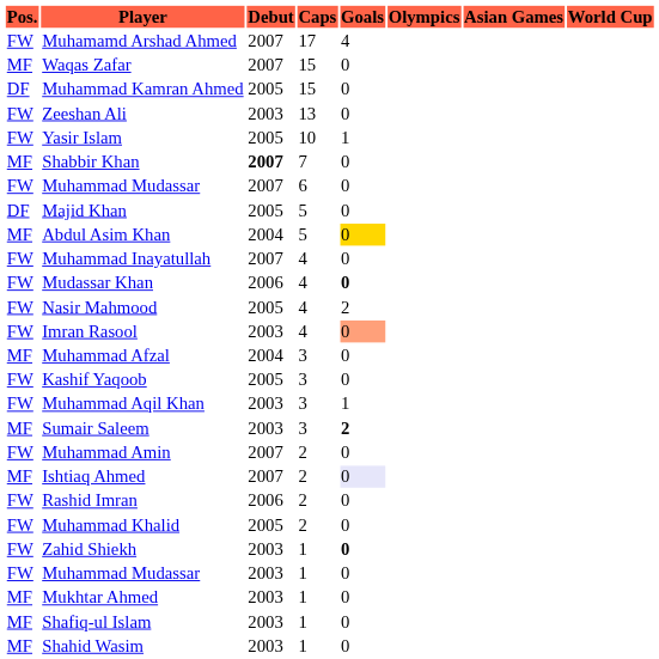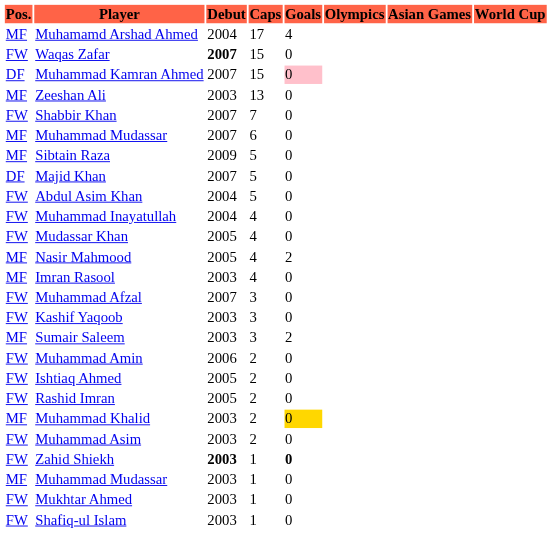 <table class="sortable mw-collapsible mw-collapsed toccolours">
 <tr>
 <th style="background:#FF6347;">Pos.</th>
 <th style="background:#FF6347;">Player</th>
 <th style="background:#FF6347;">Debut</th>
 <th style="background:#FF6347;">Caps</th>
 <th style="background:#FF6347;">Goals</th>
 <th style="background:#FF6347;">Olympics</th>
 <th style="background:#FF6347;">Asian Games</th>
 <th style="background:#FF6347;">World Cup</th>
 </tr>
 <tr>
-<td><a href='#'>FW</a></td>
+<td><a href='#'>MF</a></td>
 <td><a href='#'>Muhamamd Arshad Ahmed</a></td>
-<td>2007</td>
+<td>2004</td>
 <td>17</td>
 <td>4</td>
 <td></td>
 <td></td>
 <td></td>
 </tr>
 <tr>
-<td><a href='#'>MF</a></td>
+<td><a href='#'>FW</a></td>
 <td><a href='#'>Waqas Zafar</a></td>
-<td>2007</td>
+<td><strong>2007</strong></td>
 <td>15</td>
 <td>0</td>
 <td></td>
 <td></td>
 <td></td>
 </tr>
 <tr>
 <td><a href='#'>DF</a></td>
 <td><a href='#'>Muhammad Kamran Ahmed</a></td>
-<td>2005</td>
+<td>2007</td>
 <td>15</td>
-<td>0</td>
+<td style="background: pink;">0</td>
 <td></td>
 <td></td>
 <td></td>
 </tr>
 <tr>
-<td><a href='#'>FW</a></td>
+<td><a href='#'>MF</a></td>
 <td><a href='#'>Zeeshan Ali</a></td>
 <td>2003</td>
 <td>13</td>
 <td>0</td>
 <td></td>
 <td></td>
 <td></td>
 </tr>
 <tr>
 <td><a href='#'>FW</a></td>
-<td><a href='#'>Yasir Islam</a></td>
-<td>2005</td>
-<td>10</td>
-<td>1</td>
-<td></td>
-<td></td>
-<td></td>
-</tr>
-<tr>
-<td><a href='#'>MF</a></td>
 <td><a href='#'>Shabbir Khan</a></td>
-<td><strong>2007</strong></td>
+<td>2007</td>
 <td>7</td>
 <td>0</td>
 <td></td>
 <td></td>
 <td></td>
 </tr>
 <tr>
-<td><a href='#'>FW</a></td>
+<td><a href='#'>MF</a></td>
 <td><a href='#'>Muhammad Mudassar</a></td>
 <td>2007</td>
 <td>6</td>
 <td>0</td>
 <td></td>
 <td></td>
 <td></td>
 </tr>
 <tr>
-<td><a href='#'>DF</a></td>
-<td><a href='#'>Majid Khan</a></td>
-<td>2005</td>
+<td><a href='#'>MF</a></td>
+<td><a href='#'>Sibtain Raza</a></td>
+<td>2009</td>
 <td>5</td>
 <td>0</td>
 <td></td>
 <td></td>
 <td></td>
 </tr>
 <tr>
-<td><a href='#'>MF</a></td>
+<td><a href='#'>DF</a></td>
+<td><a href='#'>Majid Khan</a></td>
+<td>2007</td>
+<td>5</td>
+<td>0</td>
+<td></td>
+<td></td>
+<td></td>
+</tr>
+<tr>
+<td><a href='#'>FW</a></td>
 <td><a href='#'>Abdul Asim Khan</a></td>
 <td>2004</td>
 <td>5</td>
-<td style="background: gold;">0</td>
+<td>0</td>
 <td></td>
 <td></td>
 <td></td>
 </tr>
 <tr>
 <td><a href='#'>FW</a></td>
 <td><a href='#'>Muhammad Inayatullah</a></td>
-<td>2007</td>
+<td>2004</td>
 <td>4</td>
 <td>0</td>
 <td></td>
 <td></td>
 <td></td>
 </tr>
 <tr>
 <td><a href='#'>FW</a></td>
 <td><a href='#'>Mudassar Khan</a></td>
-<td>2006</td>
+<td>2005</td>
 <td>4</td>
-<td><strong>0</strong></td>
+<td>0</td>
 <td></td>
 <td></td>
 <td></td>
 </tr>
 <tr>
-<td><a href='#'>FW</a></td>
+<td><a href='#'>MF</a></td>
 <td><a href='#'>Nasir Mahmood</a></td>
 <td>2005</td>
 <td>4</td>
 <td>2</td>
 <td></td>
 <td></td>
 <td></td>
 </tr>
 <tr>
-<td><a href='#'>FW</a></td>
+<td><a href='#'>MF</a></td>
 <td><a href='#'>Imran Rasool</a></td>
 <td>2003</td>
 <td>4</td>
-<td style="background: lightsalmon;">0</td>
+<td>0</td>
 <td></td>
 <td></td>
 <td></td>
 </tr>
 <tr>
-<td><a href='#'>MF</a></td>
+<td><a href='#'>FW</a></td>
 <td><a href='#'>Muhammad Afzal</a></td>
-<td>2004</td>
+<td>2007</td>
 <td>3</td>
 <td>0</td>
 <td></td>
 <td></td>
 <td></td>
 </tr>
 <tr>
 <td><a href='#'>FW</a></td>
 <td><a href='#'>Kashif Yaqoob</a></td>
-<td>2005</td>
+<td>2003</td>
 <td>3</td>
 <td>0</td>
-<td></td>
-<td></td>
-<td></td>
-</tr>
-<tr>
-<td><a href='#'>FW</a></td>
-<td><a href='#'>Muhammad Aqil Khan</a></td>
-<td>2003</td>
-<td>3</td>
-<td>1</td>
 <td></td>
 <td></td>
 <td></td>
 </tr>
 <tr>
 <td><a href='#'>MF</a></td>
 <td><a href='#'>Sumair Saleem</a></td>
 <td>2003</td>
 <td>3</td>
-<td><strong>2</strong></td>
+<td>2</td>
 <td></td>
 <td></td>
 <td></td>
 </tr>
 <tr>
 <td><a href='#'>FW</a></td>
 <td><a href='#'>Muhammad Amin</a></td>
-<td>2007</td>
-<td>2</td>
-<td>0</td>
-<td></td>
-<td></td>
-<td></td>
-</tr>
-<tr>
-<td><a href='#'>MF</a></td>
-<td><a href='#'>Ishtiaq Ahmed</a></td>
-<td>2007</td>
-<td>2</td>
-<td style="background: lavender;">0</td>
-<td></td>
-<td></td>
-<td></td>
-</tr>
-<tr>
-<td><a href='#'>FW</a></td>
-<td><a href='#'>Rashid Imran</a></td>
 <td>2006</td>
 <td>2</td>
 <td>0</td>
 <td></td>
 <td></td>
 <td></td>
 </tr>
 <tr>
 <td><a href='#'>FW</a></td>
-<td><a href='#'>Muhammad Khalid</a></td>
+<td><a href='#'>Ishtiaq Ahmed</a></td>
 <td>2005</td>
 <td>2</td>
 <td>0</td>
 <td></td>
 <td></td>
 <td></td>
 </tr>
 <tr>
 <td><a href='#'>FW</a></td>
+<td><a href='#'>Rashid Imran</a></td>
+<td>2005</td>
+<td>2</td>
+<td>0</td>
+<td></td>
+<td></td>
+<td></td>
+</tr>
+<tr>
+<td><a href='#'>MF</a></td>
+<td><a href='#'>Muhammad Khalid</a></td>
+<td>2003</td>
+<td>2</td>
+<td style="background: gold;">0</td>
+<td></td>
+<td></td>
+<td></td>
+</tr>
+<tr>
+<td><a href='#'>FW</a></td>
+<td><a href='#'>Muhammad Asim</a></td>
+<td>2003</td>
+<td>2</td>
+<td>0</td>
+<td></td>
+<td></td>
+<td></td>
+</tr>
+<tr>
+<td><a href='#'>FW</a></td>
 <td><a href='#'>Zahid Shiekh</a></td>
-<td>2003</td>
+<td><strong>2003</strong></td>
 <td>1</td>
 <td><strong>0</strong></td>
 <td></td>
 <td></td>
 <td></td>
 </tr>
 <tr>
-<td><a href='#'>FW</a></td>
+<td><a href='#'>MF</a></td>
 <td><a href='#'>Muhammad Mudassar</a></td>
 <td>2003</td>
 <td>1</td>
 <td>0</td>
 <td></td>
 <td></td>
 <td></td>
 </tr>
 <tr>
-<td><a href='#'>MF</a></td>
+<td><a href='#'>FW</a></td>
 <td><a href='#'>Mukhtar Ahmed</a></td>
 <td>2003</td>
 <td>1</td>
 <td>0</td>
 <td></td>
 <td></td>
 <td></td>
 </tr>
 <tr>
-<td><a href='#'>MF</a></td>
+<td><a href='#'>FW</a></td>
 <td><a href='#'>Shafiq-ul Islam</a></td>
 <td>2003</td>
 <td>1</td>
 <td>0</td>
 <td></td>
 <td></td>
 <td></td>
 </tr>
-<tr>
-<td><a href='#'>MF</a></td>
-<td><a href='#'>Shahid Wasim</a></td>
-<td>2003</td>
-<td>1</td>
-<td>0</td>
-<td></td>
-<td></td>
-<td></td>
-</tr>
 </table>
